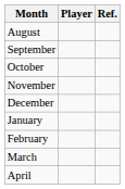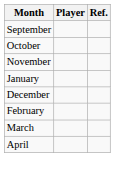 <table class="wikitable">
 <tr>
 <th>Month</th>
 <th>Player</th>
 <th>Ref.</th>
-</tr>
-<tr>
-<td>August</td>
-<td></td>
-<td></td>
 </tr>
 <tr>
 <td>September</td>
 <td></td>
 <td></td>
 </tr>
 <tr>
 <td>October</td>
 <td></td>
 <td></td>
 </tr>
 <tr>
 <td>November</td>
 <td></td>
 <td></td>
 </tr>
 <tr>
-<td>December</td>
+<td>January</td>
 <td></td>
 <td></td>
 </tr>
 <tr>
-<td>January</td>
+<td>December</td>
 <td></td>
 <td></td>
 </tr>
 <tr>
 <td>February</td>
 <td></td>
 <td></td>
 </tr>
 <tr>
 <td>March</td>
 <td></td>
 <td></td>
 </tr>
 <tr>
 <td>April</td>
 <td></td>
 <td></td>
 </tr>
 </table>
